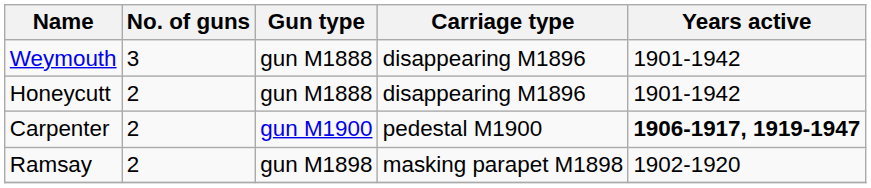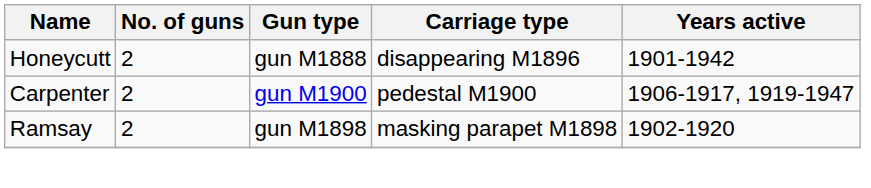 <table class="wikitable">
 <tr>
 <th>Name</th>
 <th>No. of guns</th>
 <th>Gun type</th>
 <th>Carriage type</th>
 <th>Years active</th>
-</tr>
-<tr>
-<td><a href='#'>Weymouth</a></td>
-<td>3</td>
-<td> gun M1888</td>
-<td>disappearing M1896</td>
-<td>1901-1942</td>
 </tr>
 <tr>
 <td>Honeycutt</td>
 <td>2</td>
 <td> gun M1888</td>
 <td>disappearing M1896</td>
 <td>1901-1942</td>
 </tr>
 <tr>
 <td>Carpenter</td>
 <td>2</td>
 <td><a href='#'> gun M1900</a></td>
 <td>pedestal M1900</td>
-<td><strong>1906-1917, 1919-1947</strong></td>
+<td>1906-1917, 1919-1947</td>
 </tr>
 <tr>
 <td>Ramsay</td>
 <td>2</td>
 <td> gun M1898</td>
 <td>masking parapet M1898</td>
 <td>1902-1920</td>
 </tr>
 <tr>
 </tr>
 </table>
